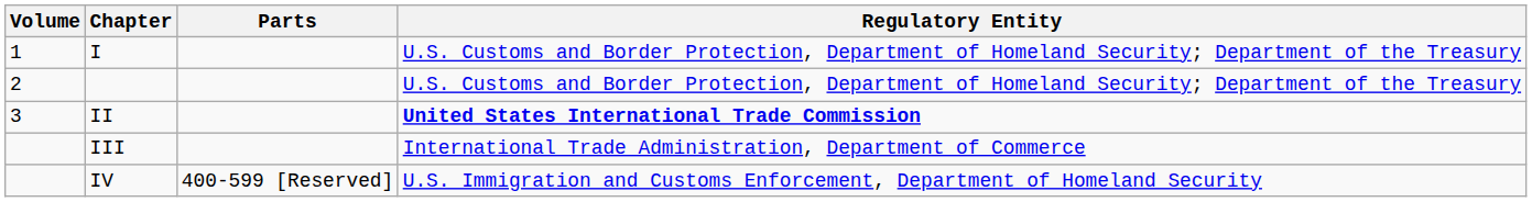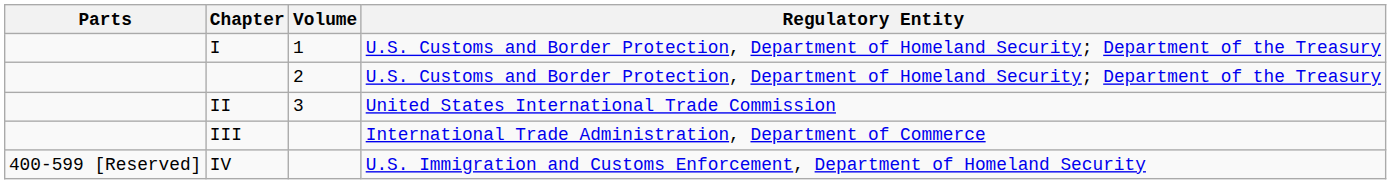 <table class="wikitable">
 <tr>
+<th>Parts</th>
+<th>Chapter</th>
 <th>Volume</th>
-<th>Chapter</th>
-<th>Parts</th>
 <th>Regulatory Entity</th>
 </tr>
 <tr>
+<td></td>
+<td>I</td>
 <td>1</td>
-<td>I</td>
-<td></td>
 <td><a href='#'>U.S. Customs and Border Protection</a>, <a href='#'>Department of Homeland Security</a>; <a href='#'>Department of the Treasury</a></td>
 </tr>
 <tr>
-<td>2</td>
 <td></td>
 <td></td>
+<td>2</td>
 <td><a href='#'>U.S. Customs and Border Protection</a>, <a href='#'>Department of Homeland Security</a>; <a href='#'>Department of the Treasury</a></td>
 </tr>
 <tr>
+<td></td>
+<td>II</td>
 <td>3</td>
-<td>II</td>
-<td></td>
-<td><strong><a href='#'>United States International Trade Commission</a></strong></td>
+<td><a href='#'>United States International Trade Commission</a></td>
 </tr>
 <tr>
 <td></td>
 <td>III</td>
 <td></td>
 <td><a href='#'>International Trade Administration</a>, <a href='#'>Department of Commerce</a></td>
 </tr>
 <tr>
+<td>400-599 [Reserved]</td>
+<td>IV</td>
 <td></td>
-<td>IV</td>
-<td>400-599 [Reserved]</td>
 <td><a href='#'>U.S. Immigration and Customs Enforcement</a>, <a href='#'>Department of Homeland Security</a></td>
 </tr>
 </table>
